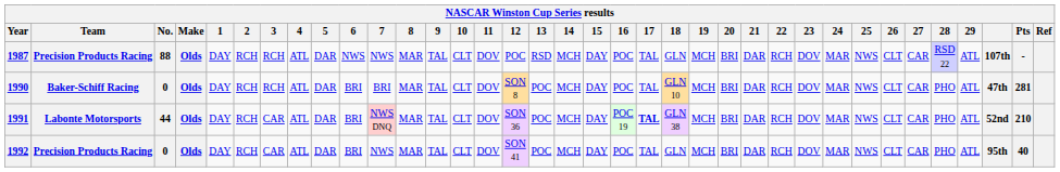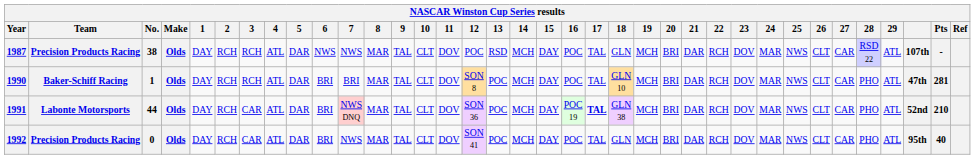 <table class="wikitable" style="text-align:center; font-size:75%">
 <tr>
 <th colspan=45><a href='#'>NASCAR Winston Cup Series</a> results</th>
 </tr>
 <tr>
 <th>Year</th>
 <th>Team</th>
 <th>No.</th>
 <th>Make</th>
 <th>1</th>
 <th>2</th>
 <th>3</th>
 <th>4</th>
 <th>5</th>
 <th>6</th>
 <th>7</th>
 <th>8</th>
 <th>9</th>
 <th>10</th>
 <th>11</th>
 <th>12</th>
 <th>13</th>
 <th>14</th>
 <th>15</th>
 <th>16</th>
 <th>17</th>
 <th>18</th>
 <th>19</th>
 <th>20</th>
 <th>21</th>
 <th>22</th>
 <th>23</th>
 <th>24</th>
 <th>25</th>
 <th>26</th>
 <th>27</th>
 <th>28</th>
 <th>29</th>
 <th></th>
 <th>Pts</th>
 <th>Ref</th>
 </tr>
 <tr>
 <th><a href='#'>1987</a></th>
 <th><a href='#'>Precision Products Racing</a></th>
-<th>88</th>
+<th>38</th>
 <th><a href='#'>Olds</a></th>
 <td><a href='#'>DAY</a></td>
 <td><a href='#'>RCH</a></td>
 <td><a href='#'>RCH</a></td>
 <td><a href='#'>ATL</a></td>
 <td><a href='#'>DAR</a></td>
 <td><a href='#'>NWS</a></td>
 <td><a href='#'>NWS</a></td>
 <td><a href='#'>MAR</a></td>
 <td><a href='#'>TAL</a></td>
 <td><a href='#'>CLT</a></td>
 <td><a href='#'>DOV</a></td>
 <td><a href='#'>POC</a></td>
 <td><a href='#'>RSD</a></td>
 <td><a href='#'>MCH</a></td>
 <td><a href='#'>DAY</a></td>
 <td><a href='#'>POC</a></td>
 <td><a href='#'>TAL</a></td>
 <td><a href='#'>GLN</a></td>
 <td><a href='#'>MCH</a></td>
 <td><a href='#'>BRI</a></td>
 <td><a href='#'>DAR</a></td>
 <td><a href='#'>RCH</a></td>
 <td><a href='#'>DOV</a></td>
 <td><a href='#'>MAR</a></td>
 <td><a href='#'>NWS</a></td>
 <td><a href='#'>CLT</a></td>
 <td><a href='#'>CAR</a></td>
 <td style="background:#CFCFFF;"><a href='#'>RSD</a><br><small>22</small></td>
 <td><a href='#'>ATL</a></td>
 <th>107th</th>
 <th>-</th>
 <th></th>
 </tr>
 <tr>
 <th><a href='#'>1990</a></th>
 <th><a href='#'>Baker-Schiff Racing</a></th>
-<th>0</th>
+<th>1</th>
 <th><a href='#'>Olds</a></th>
 <td><a href='#'>DAY</a></td>
 <td><a href='#'>RCH</a></td>
 <td><a href='#'>RCH</a></td>
 <td><a href='#'>ATL</a></td>
 <td><a href='#'>DAR</a></td>
 <td><a href='#'>BRI</a></td>
 <td><a href='#'>BRI</a></td>
 <td><a href='#'>MAR</a></td>
 <td><a href='#'>TAL</a></td>
 <td><a href='#'>CLT</a></td>
 <td><a href='#'>DOV</a></td>
 <td style="background:#FFDF9F;"><a href='#'>SON</a><br><small>8</small></td>
 <td><a href='#'>POC</a></td>
 <td><a href='#'>MCH</a></td>
 <td><a href='#'>DAY</a></td>
 <td><a href='#'>POC</a></td>
 <td><a href='#'>TAL</a></td>
 <td style="background:#FFDF9F;"><a href='#'>GLN</a><br><small>10</small></td>
 <td><a href='#'>MCH</a></td>
 <td><a href='#'>BRI</a></td>
 <td><a href='#'>DAR</a></td>
 <td><a href='#'>RCH</a></td>
 <td><a href='#'>DOV</a></td>
 <td><a href='#'>MAR</a></td>
 <td><a href='#'>NWS</a></td>
 <td><a href='#'>CLT</a></td>
 <td><a href='#'>CAR</a></td>
 <td><a href='#'>PHO</a></td>
 <td><a href='#'>ATL</a></td>
 <th>47th</th>
 <th>281</th>
 <th></th>
 </tr>
 <tr>
 <th><a href='#'>1991</a></th>
 <th><a href='#'>Labonte Motorsports</a></th>
 <th>44</th>
 <th><a href='#'>Olds</a></th>
 <td><a href='#'>DAY</a></td>
 <td><a href='#'>RCH</a></td>
 <td><a href='#'>CAR</a></td>
 <td><a href='#'>ATL</a></td>
 <td><a href='#'>DAR</a></td>
 <td><a href='#'>BRI</a></td>
 <td style="background:#FFCFCF;"><a href='#'>NWS</a><br><small>DNQ</small></td>
 <td><a href='#'>MAR</a></td>
 <td><a href='#'>TAL</a></td>
 <td><a href='#'>CLT</a></td>
 <td><a href='#'>DOV</a></td>
 <td style="background:#EFCFFF;"><a href='#'>SON</a><br><small>36</small></td>
 <td><a href='#'>POC</a></td>
 <td><a href='#'>MCH</a></td>
 <td><a href='#'>DAY</a></td>
 <td style="background:#DFFFDF;"><a href='#'>POC</a><br><small>19</small></td>
 <td><strong><a href='#'>TAL</a></strong></td>
 <td style="background:#EFCFFF;"><a href='#'>GLN</a><br><small>38</small></td>
 <td><a href='#'>MCH</a></td>
 <td><a href='#'>BRI</a></td>
 <td><a href='#'>DAR</a></td>
 <td><a href='#'>RCH</a></td>
 <td><a href='#'>DOV</a></td>
 <td><a href='#'>MAR</a></td>
 <td><a href='#'>NWS</a></td>
 <td><a href='#'>CLT</a></td>
 <td><a href='#'>CAR</a></td>
 <td><a href='#'>PHO</a></td>
 <td><a href='#'>ATL</a></td>
 <th>52nd</th>
 <th>210</th>
 <th></th>
 </tr>
 <tr>
 <th><a href='#'>1992</a></th>
 <th><a href='#'>Precision Products Racing</a></th>
 <th>0</th>
 <th><a href='#'>Olds</a></th>
 <td><a href='#'>DAY</a></td>
 <td><a href='#'>RCH</a></td>
 <td><a href='#'>CAR</a></td>
 <td><a href='#'>ATL</a></td>
 <td><a href='#'>DAR</a></td>
 <td><a href='#'>BRI</a></td>
 <td><a href='#'>NWS</a></td>
 <td><a href='#'>MAR</a></td>
 <td><a href='#'>TAL</a></td>
 <td><a href='#'>CLT</a></td>
 <td><a href='#'>DOV</a></td>
 <td style="background:#EFCFFF;"><a href='#'>SON</a><br><small>41</small></td>
 <td><a href='#'>POC</a></td>
 <td><a href='#'>MCH</a></td>
 <td><a href='#'>DAY</a></td>
 <td><a href='#'>POC</a></td>
 <td><a href='#'>TAL</a></td>
 <td><a href='#'>GLN</a></td>
 <td><a href='#'>MCH</a></td>
 <td><a href='#'>BRI</a></td>
 <td><a href='#'>DAR</a></td>
 <td><a href='#'>RCH</a></td>
 <td><a href='#'>DOV</a></td>
 <td><a href='#'>MAR</a></td>
 <td><a href='#'>NWS</a></td>
 <td><a href='#'>CLT</a></td>
 <td><a href='#'>CAR</a></td>
 <td><a href='#'>PHO</a></td>
 <td><a href='#'>ATL</a></td>
 <th>95th</th>
 <th>40</th>
 <th></th>
 </tr>
 </table>
